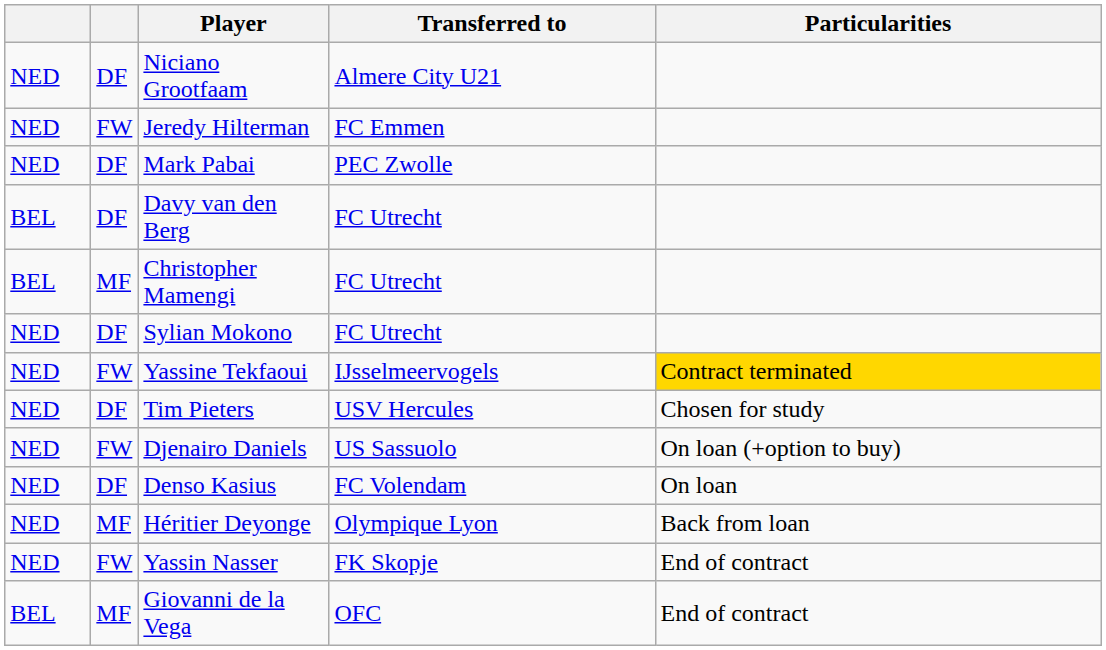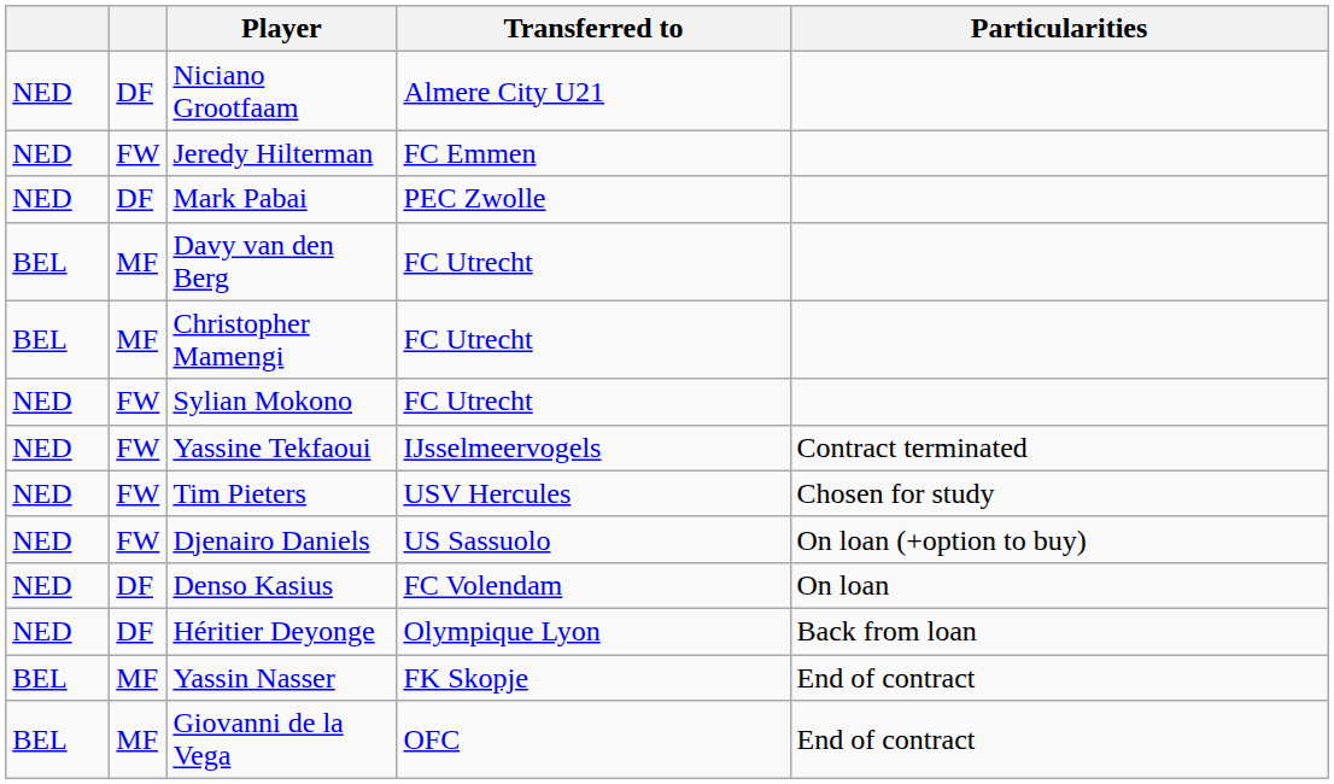 <table class="wikitable plainrowheaders sortable">
 <tr>
 <th style="width: 50px;"></th>
 <th style="width: 10px;"></th>
 <th style="width: 120px;">Player</th>
 <th style="width: 210px;">Transferred to</th>
 <th style="width: 290px;">Particularities</th>
 </tr>
 <tr>
 <td><strong></strong> <a href='#'>NED</a></td>
 <td><a href='#'>DF</a></td>
 <td><a href='#'>Niciano Grootfaam</a></td>
 <td><strong></strong> <a href='#'>Almere City U21</a></td>
 <td></td>
 </tr>
 <tr>
 <td><strong></strong> <a href='#'>NED</a></td>
 <td><a href='#'>FW</a></td>
 <td><a href='#'>Jeredy Hilterman</a></td>
 <td><strong></strong> <a href='#'>FC Emmen</a></td>
 <td></td>
 </tr>
 <tr>
 <td><strong></strong> <a href='#'>NED</a></td>
 <td><a href='#'>DF</a></td>
 <td><a href='#'>Mark Pabai</a></td>
 <td><strong></strong> <a href='#'>PEC Zwolle</a></td>
 <td></td>
 </tr>
 <tr>
 <td><strong></strong> <a href='#'>BEL</a></td>
-<td><a href='#'>DF</a></td>
+<td><a href='#'>MF</a></td>
 <td><a href='#'>Davy van den Berg</a></td>
 <td><strong></strong> <a href='#'>FC Utrecht</a></td>
 <td></td>
 </tr>
 <tr>
 <td><strong></strong> <a href='#'>BEL</a></td>
 <td><a href='#'>MF</a></td>
 <td><a href='#'>Christopher Mamengi</a></td>
 <td><strong></strong> <a href='#'>FC Utrecht</a></td>
 <td></td>
 </tr>
 <tr>
 <td><strong></strong> <a href='#'>NED</a></td>
-<td><a href='#'>DF</a></td>
+<td><a href='#'>FW</a></td>
 <td><a href='#'>Sylian Mokono</a></td>
 <td><strong></strong> <a href='#'>FC Utrecht</a></td>
 <td></td>
 </tr>
 <tr>
 <td><strong></strong> <a href='#'>NED</a></td>
 <td><a href='#'>FW</a></td>
 <td><a href='#'>Yassine Tekfaoui</a></td>
 <td><strong></strong> <a href='#'>IJsselmeervogels</a></td>
-<td style="background: gold;">Contract terminated</td>
+<td>Contract terminated</td>
 </tr>
 <tr>
 <td><strong></strong> <a href='#'>NED</a></td>
-<td><a href='#'>DF</a></td>
+<td><a href='#'>FW</a></td>
 <td><a href='#'>Tim Pieters</a></td>
 <td><strong></strong> <a href='#'>USV Hercules</a></td>
 <td>Chosen for study</td>
 </tr>
 <tr>
 <td><strong></strong> <a href='#'>NED</a></td>
 <td><a href='#'>FW</a></td>
 <td><a href='#'>Djenairo Daniels</a></td>
 <td><strong></strong> <a href='#'>US Sassuolo</a></td>
 <td>On loan (+option to buy)</td>
 </tr>
 <tr>
 <td><strong></strong> <a href='#'>NED</a></td>
 <td><a href='#'>DF</a></td>
 <td><a href='#'>Denso Kasius</a></td>
 <td><strong></strong> <a href='#'>FC Volendam</a></td>
 <td>On loan</td>
 </tr>
 <tr>
 <td><strong></strong> <a href='#'>NED</a></td>
-<td><a href='#'>MF</a></td>
+<td><a href='#'>DF</a></td>
 <td><a href='#'>Héritier Deyonge</a></td>
 <td><strong></strong> <a href='#'>Olympique Lyon</a></td>
 <td>Back from loan</td>
 </tr>
 <tr>
-<td><strong></strong> <a href='#'>NED</a></td>
-<td><a href='#'>FW</a></td>
+<td><strong></strong> <a href='#'>BEL</a></td>
+<td><a href='#'>MF</a></td>
 <td><a href='#'>Yassin Nasser</a></td>
 <td><strong></strong> <a href='#'>FK Skopje</a></td>
 <td>End of contract</td>
 </tr>
 <tr>
 <td><strong></strong> <a href='#'>BEL</a></td>
 <td><a href='#'>MF</a></td>
 <td><a href='#'>Giovanni de la Vega</a></td>
 <td><strong></strong> <a href='#'>OFC</a></td>
 <td>End of contract</td>
 </tr>
 </table>
